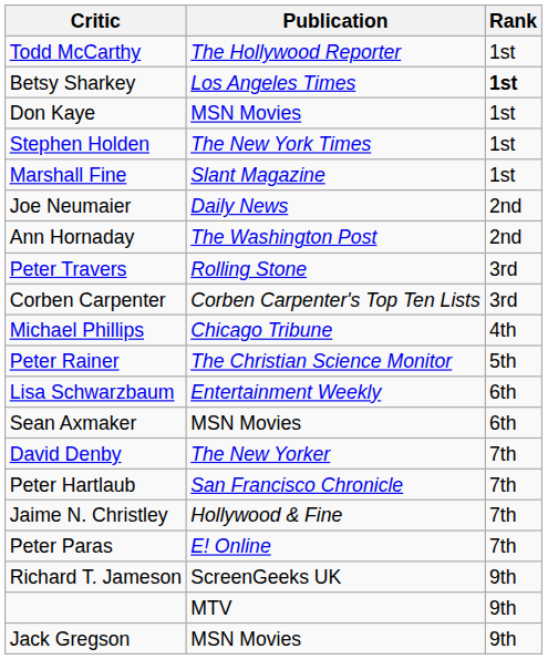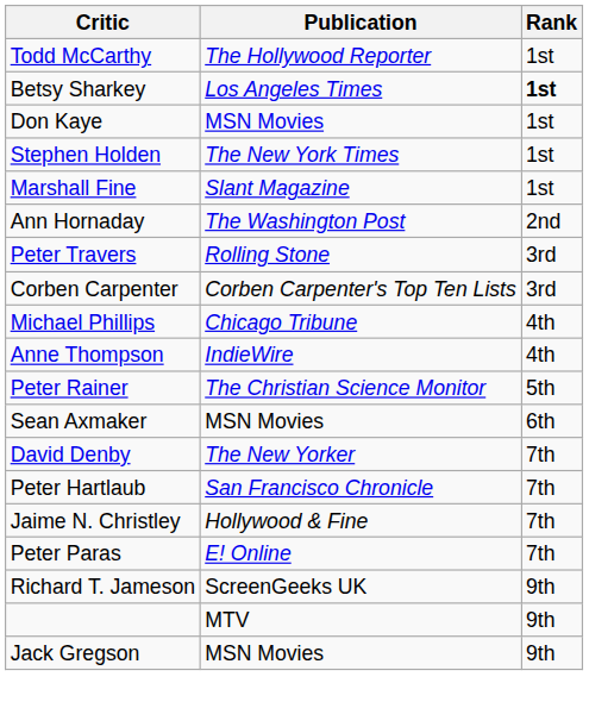 <table class="wikitable" style="font-size: 95%;">
 <tr>
 <th>Critic</th>
 <th>Publication</th>
 <th>Rank</th>
 </tr>
 <tr>
 <td><a href='#'>Todd McCarthy</a></td>
 <td><em><a href='#'>The Hollywood Reporter</a></em></td>
 <td>1st</td>
 </tr>
 <tr>
 <td>Betsy Sharkey</td>
 <td><em><a href='#'>Los Angeles Times</a></em></td>
 <td><strong>1st</strong></td>
 </tr>
 <tr>
 <td>Don Kaye</td>
 <td><a href='#'>MSN Movies</a></td>
 <td>1st</td>
 </tr>
 <tr>
 <td><a href='#'>Stephen Holden</a></td>
 <td><em><a href='#'>The New York Times</a></em></td>
 <td>1st</td>
 </tr>
 <tr>
 <td><a href='#'>Marshall Fine</a></td>
 <td><em><a href='#'>Slant Magazine</a></em></td>
 <td>1st</td>
 </tr>
 <tr>
-<td>Joe Neumaier</td>
-<td><em><a href='#'>Daily News</a></em></td>
-<td>2nd</td>
-</tr>
-<tr>
 <td>Ann Hornaday</td>
 <td><em><a href='#'>The Washington Post</a></em></td>
 <td>2nd</td>
 </tr>
 <tr>
 <td><a href='#'>Peter Travers</a></td>
 <td><em><a href='#'>Rolling Stone</a></em></td>
 <td>3rd</td>
 </tr>
 <tr>
 <td>Corben Carpenter</td>
 <td><em>Corben Carpenter's Top Ten Lists</em></td>
 <td>3rd</td>
 </tr>
 <tr>
 <td><a href='#'>Michael Phillips</a></td>
 <td><em><a href='#'>Chicago Tribune</a></em></td>
 <td>4th</td>
 </tr>
 <tr>
+<td><a href='#'>Anne Thompson</a></td>
+<td><em><a href='#'>IndieWire</a></em></td>
+<td>4th</td>
+</tr>
+<tr>
 <td><a href='#'>Peter Rainer</a></td>
 <td><em><a href='#'>The Christian Science Monitor</a></em></td>
 <td>5th</td>
-</tr>
-<tr>
-<td><a href='#'>Lisa Schwarzbaum</a></td>
-<td><em><a href='#'>Entertainment Weekly</a></em></td>
-<td>6th</td>
 </tr>
 <tr>
 <td>Sean Axmaker</td>
 <td>MSN Movies</td>
 <td>6th</td>
 </tr>
 <tr>
 <td><a href='#'>David Denby</a></td>
 <td><em><a href='#'>The New Yorker</a></em></td>
 <td>7th</td>
 </tr>
 <tr>
 <td>Peter Hartlaub</td>
 <td><em><a href='#'>San Francisco Chronicle</a></em></td>
 <td>7th</td>
 </tr>
 <tr>
 <td>Jaime N. Christley</td>
 <td><em>Hollywood & Fine</em></td>
 <td>7th</td>
 </tr>
 <tr>
 <td>Peter Paras</td>
 <td><em><a href='#'>E! Online</a></em></td>
 <td>7th</td>
 </tr>
 <tr>
 <td>Richard T. Jameson</td>
 <td>ScreenGeeks UK</td>
 <td>9th</td>
 </tr>
 <tr>
 <td></td>
 <td>MTV</td>
 <td>9th</td>
 </tr>
 <tr>
 <td>Jack Gregson</td>
 <td>MSN Movies</td>
 <td>9th</td>
 </tr>
 </table>
